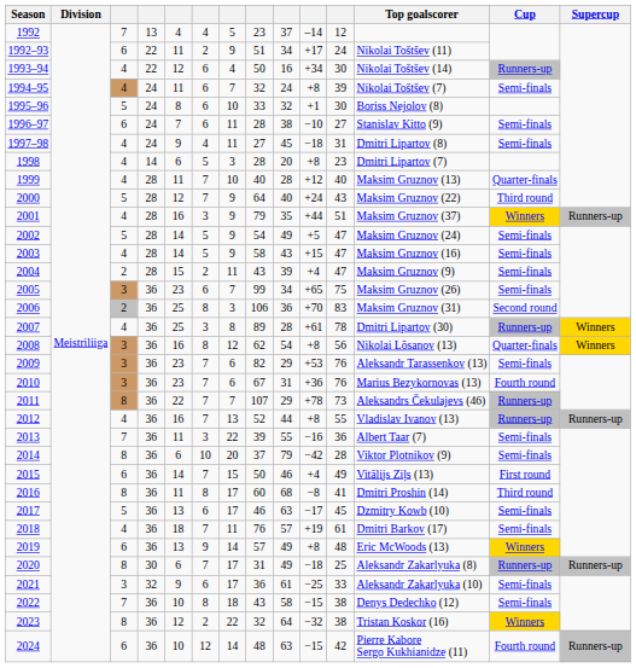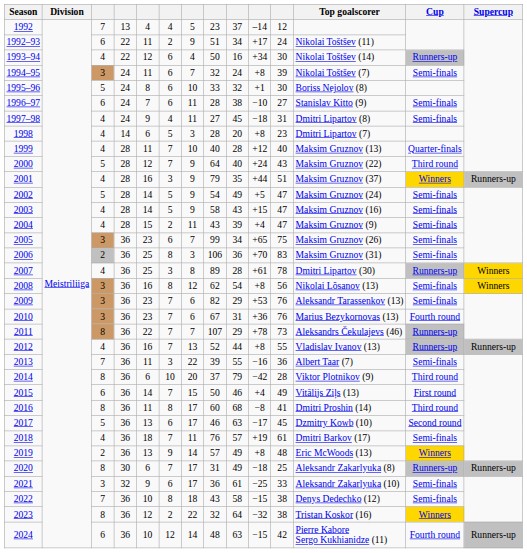 <table class="wikitable collapsible collapsed">
 <tr>
 <th>Season</th>
 <th>Division</th>
 <th width=30px></th>
 <th width=30px></th>
 <th width=30px></th>
 <th width=30px></th>
 <th width=30px></th>
 <th width=30px></th>
 <th width=30px></th>
 <th width=30px></th>
 <th width=30px></th>
 <th>Top goalscorer</th>
 <th width=90px><a href='#'>Cup</a></th>
 <th width=90px><a href='#'>Supercup</a></th>
 </tr>
 <tr align=center>
 <td><a href='#'>1992</a></td>
 <td rowspan=34><a href='#'>Meistriliiga</a></td>
 <td>7</td>
 <td>13</td>
 <td>4</td>
 <td>4</td>
 <td>5</td>
 <td>23</td>
 <td>37</td>
 <td>–14</td>
 <td>12</td>
 <td></td>
 <td rowspan=2></td>
 <td rowspan=10></td>
 </tr>
 <tr align=center>
 <td><a href='#'>1992–93</a></td>
 <td>6</td>
 <td>22</td>
 <td>11</td>
 <td>2</td>
 <td>9</td>
 <td>51</td>
 <td>34</td>
 <td>+17</td>
 <td>24</td>
 <td align=left> <a href='#'>Nikolai Toštšev</a> (11)</td>
 </tr>
 <tr align=center>
 <td><a href='#'>1993–94</a></td>
 <td>4</td>
 <td>22</td>
 <td>12</td>
 <td>6</td>
 <td>4</td>
 <td>50</td>
 <td>16</td>
 <td>+34</td>
 <td>30</td>
 <td align=left> <a href='#'>Nikolai Toštšev</a> (14)</td>
 <td bgcolor=silver><a href='#'>Runners-up</a></td>
 </tr>
 <tr align=center>
 <td><a href='#'>1994–95</a></td>
-<td bgcolor=#CC9966>4</td>
+<td bgcolor=#CC9966>3</td>
 <td>24</td>
 <td>11</td>
 <td>6</td>
 <td>7</td>
 <td>32</td>
 <td>24</td>
 <td>+8</td>
 <td>39</td>
 <td align=left> <a href='#'>Nikolai Toštšev</a> (7)</td>
 <td><a href='#'>Semi-finals</a></td>
 </tr>
 <tr align=center>
 <td><a href='#'>1995–96</a></td>
 <td>5</td>
 <td>24</td>
 <td>8</td>
 <td>6</td>
 <td>10</td>
 <td>33</td>
 <td>32</td>
 <td>+1</td>
 <td>30</td>
 <td align=left> <a href='#'>Boriss Nejolov</a> (8)</td>
 <td></td>
 </tr>
 <tr align=center>
 <td><a href='#'>1996–97</a></td>
 <td>6</td>
 <td>24</td>
 <td>7</td>
 <td>6</td>
 <td>11</td>
 <td>28</td>
 <td>38</td>
 <td>−10</td>
 <td>27</td>
 <td align=left> <a href='#'>Stanislav Kitto</a> (9)</td>
 <td><a href='#'>Semi-finals</a></td>
 </tr>
 <tr align=center>
 <td><a href='#'>1997–98</a></td>
 <td>4</td>
 <td>24</td>
 <td>9</td>
 <td>4</td>
 <td>11</td>
 <td>27</td>
 <td>45</td>
 <td>−18</td>
 <td>31</td>
 <td align=left> <a href='#'>Dmitri Lipartov</a> (8)</td>
 <td><a href='#'>Semi-finals</a></td>
 </tr>
 <tr align=center>
 <td><a href='#'>1998</a></td>
 <td>4</td>
 <td>14</td>
 <td>6</td>
 <td>5</td>
 <td>3</td>
 <td>28</td>
 <td>20</td>
 <td>+8</td>
 <td>23</td>
 <td align=left> <a href='#'>Dmitri Lipartov</a> (7)</td>
 <td></td>
 </tr>
 <tr align=center>
 <td><a href='#'>1999</a></td>
 <td>4</td>
 <td>28</td>
 <td>11</td>
 <td>7</td>
 <td>10</td>
 <td>40</td>
 <td>28</td>
 <td>+12</td>
 <td>40</td>
 <td align=left> <a href='#'>Maksim Gruznov</a> (13)</td>
 <td><a href='#'>Quarter-finals</a></td>
 </tr>
 <tr align=center>
 <td><a href='#'>2000</a></td>
 <td>5</td>
 <td>28</td>
 <td>12</td>
 <td>7</td>
 <td>9</td>
 <td>64</td>
 <td>40</td>
 <td>+24</td>
 <td>43</td>
 <td align=left> <a href='#'>Maksim Gruznov</a> (22)</td>
 <td><a href='#'>Third round</a></td>
 </tr>
 <tr align=center>
 <td><a href='#'>2001</a></td>
 <td>4</td>
 <td>28</td>
 <td>16</td>
 <td>3</td>
 <td>9</td>
 <td>79</td>
 <td>35</td>
 <td>+44</td>
 <td>51</td>
 <td align=left> <a href='#'>Maksim Gruznov</a> (37)</td>
 <td bgcolor=gold><a href='#'>Winners</a></td>
 <td bgcolor=silver>Runners-up</td>
 </tr>
 <tr align=center>
 <td><a href='#'>2002</a></td>
 <td>5</td>
 <td>28</td>
 <td>14</td>
 <td>5</td>
 <td>9</td>
 <td>54</td>
 <td>49</td>
 <td>+5</td>
 <td>47</td>
 <td align=left> <a href='#'>Maksim Gruznov</a> (24)</td>
 <td><a href='#'>Semi-finals</a></td>
 <td rowspan=5></td>
 </tr>
 <tr align=center>
 <td><a href='#'>2003</a></td>
 <td>4</td>
 <td>28</td>
 <td>14</td>
 <td>5</td>
 <td>9</td>
 <td>58</td>
 <td>43</td>
 <td>+15</td>
 <td>47</td>
 <td align=left> <a href='#'>Maksim Gruznov</a> (16)</td>
 <td><a href='#'>Semi-finals</a></td>
 </tr>
 <tr align=center>
 <td><a href='#'>2004</a></td>
-<td>2</td>
+<td>4</td>
 <td>28</td>
 <td>15</td>
 <td>2</td>
 <td>11</td>
 <td>43</td>
 <td>39</td>
 <td>+4</td>
 <td>47</td>
 <td align=left> <a href='#'>Maksim Gruznov</a> (9)</td>
 <td><a href='#'>Semi-finals</a></td>
 </tr>
 <tr align=center>
 <td><a href='#'>2005</a></td>
 <td bgcolor=#CC9966>3</td>
 <td>36</td>
 <td>23</td>
 <td>6</td>
 <td>7</td>
 <td>99</td>
 <td>34</td>
 <td>+65</td>
 <td>75</td>
 <td align=left> <a href='#'>Maksim Gruznov</a> (26)</td>
 <td><a href='#'>Semi-finals</a></td>
 </tr>
 <tr align=center>
 <td><a href='#'>2006</a></td>
 <td bgcolor=silver>2</td>
 <td>36</td>
 <td>25</td>
 <td>8</td>
 <td>3</td>
 <td>106</td>
 <td>36</td>
 <td>+70</td>
 <td>83</td>
 <td align=left> <a href='#'>Maksim Gruznov</a> (31)</td>
-<td><a href='#'>Second round</a></td>
+<td><a href='#'>Semi-finals</a></td>
 </tr>
 <tr align=center>
 <td><a href='#'>2007</a></td>
 <td>4</td>
 <td>36</td>
 <td>25</td>
 <td>3</td>
 <td>8</td>
 <td>89</td>
 <td>28</td>
 <td>+61</td>
 <td>78</td>
 <td align=left> <a href='#'>Dmitri Lipartov</a> (30)</td>
 <td bgcolor=silver><a href='#'>Runners-up</a></td>
 <td bgcolor=gold>Winners</td>
 </tr>
 <tr align=center>
 <td><a href='#'>2008</a></td>
 <td bgcolor=#CC9966>3</td>
 <td>36</td>
 <td>16</td>
 <td>8</td>
 <td>12</td>
 <td>62</td>
 <td>54</td>
 <td>+8</td>
 <td>56</td>
 <td align=left> <a href='#'>Nikolai Lõsanov</a> (13)</td>
-<td><a href='#'>Quarter-finals</a></td>
+<td><a href='#'>Semi-finals</a></td>
 <td bgcolor=gold>Winners</td>
 </tr>
 <tr align=center>
 <td><a href='#'>2009</a></td>
 <td bgcolor=#CC9966>3</td>
 <td>36</td>
 <td>23</td>
 <td>7</td>
 <td>6</td>
 <td>82</td>
 <td>29</td>
 <td>+53</td>
 <td>76</td>
 <td align=left> <a href='#'>Aleksandr Tarassenkov</a> (13)</td>
 <td><a href='#'>Semi-finals</a></td>
 <td rowspan=3></td>
 </tr>
 <tr align=center>
 <td><a href='#'>2010</a></td>
 <td bgcolor=#CC9966>3</td>
 <td>36</td>
 <td>23</td>
 <td>7</td>
 <td>6</td>
 <td>67</td>
 <td>31</td>
 <td>+36</td>
 <td>76</td>
 <td align=left> <a href='#'>Marius Bezykornovas</a> (13)</td>
 <td><a href='#'>Fourth round</a></td>
 </tr>
 <tr align=center>
 <td><a href='#'>2011</a></td>
 <td bgcolor=#CC9966>8</td>
 <td>36</td>
 <td>22</td>
 <td>7</td>
 <td>7</td>
 <td>107</td>
 <td>29</td>
 <td>+78</td>
 <td>73</td>
 <td align=left> <a href='#'>Aleksandrs Čekulajevs</a> (46)</td>
 <td bgcolor=silver><a href='#'>Runners-up</a></td>
 </tr>
 <tr align=center>
 <td><a href='#'>2012</a></td>
 <td>4</td>
 <td>36</td>
 <td>16</td>
 <td>7</td>
 <td>13</td>
 <td>52</td>
 <td>44</td>
 <td>+8</td>
 <td>55</td>
 <td align=left> <a href='#'>Vladislav Ivanov</a> (13)</td>
 <td bgcolor=silver><a href='#'>Runners-up</a></td>
 <td bgcolor=silver>Runners-up</td>
 </tr>
 <tr align=center>
 <td><a href='#'>2013</a></td>
 <td>7</td>
 <td>36</td>
 <td>11</td>
 <td>3</td>
 <td>22</td>
 <td>39</td>
 <td>55</td>
 <td>−16</td>
 <td>36</td>
 <td align=left> <a href='#'>Albert Taar</a> (7)</td>
 <td><a href='#'>Semi-finals</a></td>
 <td rowspan=7></td>
 </tr>
 <tr align=center>
 <td><a href='#'>2014</a></td>
 <td>8</td>
 <td>36</td>
 <td>6</td>
 <td>10</td>
 <td>20</td>
 <td>37</td>
 <td>79</td>
 <td>−42</td>
 <td>28</td>
 <td align=left> <a href='#'>Viktor Plotnikov</a> (9)</td>
-<td><a href='#'>Semi-finals</a></td>
+<td><a href='#'>Third round</a></td>
 </tr>
 <tr align=center>
 <td><a href='#'>2015</a></td>
 <td>6</td>
 <td>36</td>
 <td>14</td>
 <td>7</td>
 <td>15</td>
 <td>50</td>
 <td>46</td>
 <td>+4</td>
 <td>49</td>
 <td align=left> <a href='#'>Vitālijs Ziļs</a> (13)</td>
 <td><a href='#'>First round</a></td>
 </tr>
 <tr align=center>
 <td><a href='#'>2016</a></td>
 <td>8</td>
 <td>36</td>
 <td>11</td>
 <td>8</td>
 <td>17</td>
 <td>60</td>
 <td>68</td>
 <td>−8</td>
 <td>41</td>
 <td align=left> <a href='#'>Dmitri Proshin</a> (14)</td>
 <td><a href='#'>Third round</a></td>
 </tr>
 <tr align=center>
 <td><a href='#'>2017</a></td>
 <td>5</td>
 <td>36</td>
 <td>13</td>
 <td>6</td>
 <td>17</td>
 <td>46</td>
 <td>63</td>
 <td>−17</td>
 <td>45</td>
 <td align=left> <a href='#'>Dzmitry Kowb</a> (10)</td>
-<td><a href='#'>Semi-finals</a></td>
+<td><a href='#'>Second round</a></td>
 </tr>
 <tr align=center>
 <td><a href='#'>2018</a></td>
 <td>4</td>
 <td>36</td>
 <td>18</td>
 <td>7</td>
 <td>11</td>
 <td>76</td>
 <td>57</td>
 <td>+19</td>
 <td>61</td>
 <td align=left> <a href='#'>Dmitri Barkov</a> (17)</td>
 <td><a href='#'>Semi-finals</a></td>
 </tr>
 <tr align=center>
 <td><a href='#'>2019</a></td>
-<td>6</td>
+<td>2</td>
 <td>36</td>
 <td>13</td>
 <td>9</td>
 <td>14</td>
 <td>57</td>
 <td>49</td>
 <td>+8</td>
 <td>48</td>
 <td align=left> <a href='#'>Eric McWoods</a> (13)</td>
 <td bgcolor=gold><a href='#'>Winners</a></td>
 </tr>
 <tr align=center>
 <td><a href='#'>2020</a></td>
 <td>8</td>
 <td>30</td>
 <td>6</td>
 <td>7</td>
 <td>17</td>
 <td>31</td>
 <td>49</td>
 <td>−18</td>
 <td>25</td>
 <td align=left> <a href='#'>Aleksandr Zakarlyuka</a> (8)</td>
 <td bgcolor=silver><a href='#'>Runners-up</a></td>
 <td bgcolor=silver>Runners-up</td>
 </tr>
 <tr align=center>
 <td><a href='#'>2021</a></td>
 <td>3</td>
 <td>32</td>
 <td>9</td>
 <td>6</td>
 <td>17</td>
 <td>36</td>
 <td>61</td>
 <td>−25</td>
 <td>33</td>
 <td align=left> <a href='#'>Aleksandr Zakarlyuka</a> (10)</td>
 <td><a href='#'>Semi-finals</a></td>
 <td rowspan="3"></td>
 </tr>
 <tr align=center>
 <td><a href='#'>2022</a></td>
 <td>7</td>
 <td>36</td>
 <td>10</td>
 <td>8</td>
 <td>18</td>
 <td>43</td>
 <td>58</td>
 <td>−15</td>
 <td>38</td>
 <td align=left> <a href='#'>Denys Dedechko</a> (12)</td>
 <td><a href='#'>Semi-finals</a></td>
 </tr>
 <tr align=center>
 <td><a href='#'>2023</a></td>
 <td>8</td>
 <td>36</td>
 <td>12</td>
 <td>2</td>
 <td>22</td>
 <td>32</td>
 <td>64</td>
 <td>−32</td>
 <td>38</td>
 <td align=left> <a href='#'>Tristan Koskor</a> (16)</td>
 <td bgcolor="gold"><a href='#'>Winners</a></td>
 </tr>
 <tr align=center>
 <td><a href='#'>2024</a></td>
 <td>6</td>
 <td>36</td>
 <td>10</td>
 <td>12</td>
 <td>14</td>
 <td>48</td>
 <td>63</td>
 <td>−15</td>
 <td>42</td>
 <td align=left> <a href='#'>Pierre Kabore</a><br> <a href='#'>Sergo Kukhianidze</a> (11)</td>
 <td><a href='#'>Fourth round</a></td>
 <td bgcolor=silver>Runners-up</td>
 </tr>
 </table>
